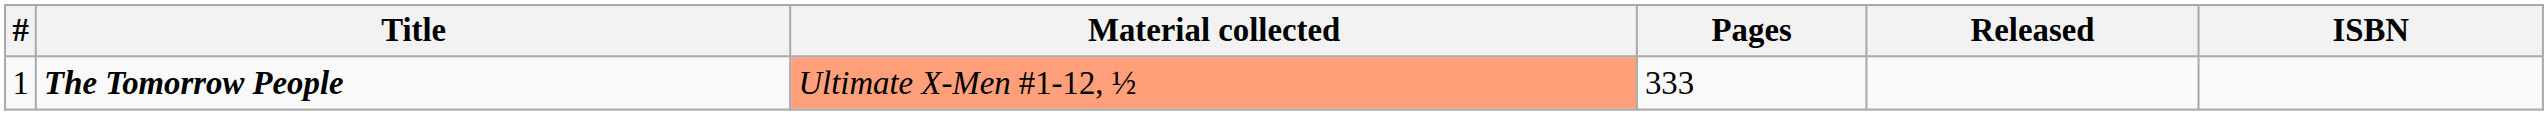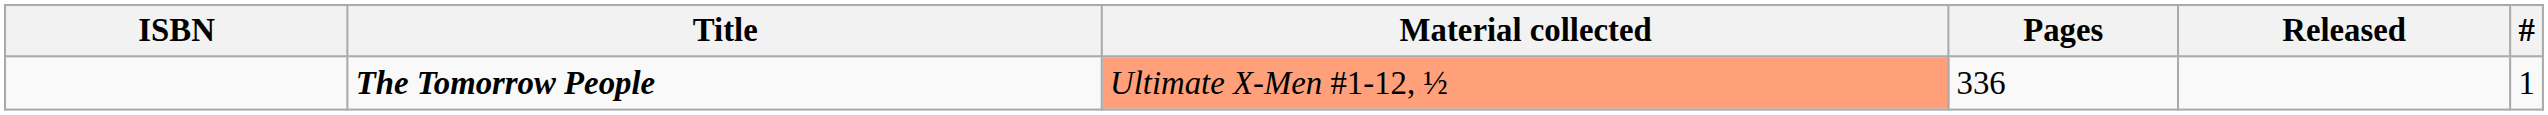 <table class="wikitable sortable" width=98%>
 <tr>
-<th width="4px">#</th>
+<th class="unsortable" style="width: 10em;">ISBN</th>
 <th>Title</th>
 <th>Material collected</th>
 <th>Pages</th>
 <th>Released</th>
-<th class="unsortable" style="width: 10em;">ISBN</th>
+<th width="4px">#</th>
 </tr>
 <tr>
-<td>1</td>
+<td></td>
 <td><strong><em>The Tomorrow People</em></strong></td>
 <td style="background: lightsalmon;"><em>Ultimate X-Men</em> #1-12, ½</td>
-<td>333</td>
+<td>336</td>
 <td></td>
-<td></td>
+<td>1</td>
 </tr>
 </table>
